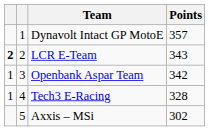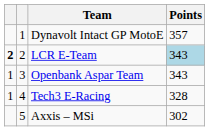 <table class="wikitable" style="font-size: 95%;">
 <tr>
 <th></th>
 <th></th>
 <th>Team</th>
 <th>Points</th>
 </tr>
 <tr>
 <td></td>
 <td align=center>1</td>
 <td> Dynavolt Intact GP MotoE</td>
 <td align=left>357</td>
 </tr>
 <tr>
 <td><strong> 2</strong></td>
 <td align=center>2</td>
 <td> <a href='#'>LCR E-Team</a></td>
-<td align=left>343</td>
+<td align=left style="background: lightblue;">343</td>
 </tr>
 <tr>
 <td> 1</td>
 <td align=center>3</td>
 <td> <a href='#'>Openbank Aspar Team</a></td>
-<td align=left>342</td>
+<td align=left>343</td>
 </tr>
 <tr>
 <td> 1</td>
 <td align=center>4</td>
 <td> <a href='#'>Tech3 E-Racing</a></td>
 <td align=left>328</td>
 </tr>
 <tr>
 <td></td>
 <td align=center>5</td>
 <td> Axxis – MSi</td>
 <td align=left>302</td>
 </tr>
 </table>
